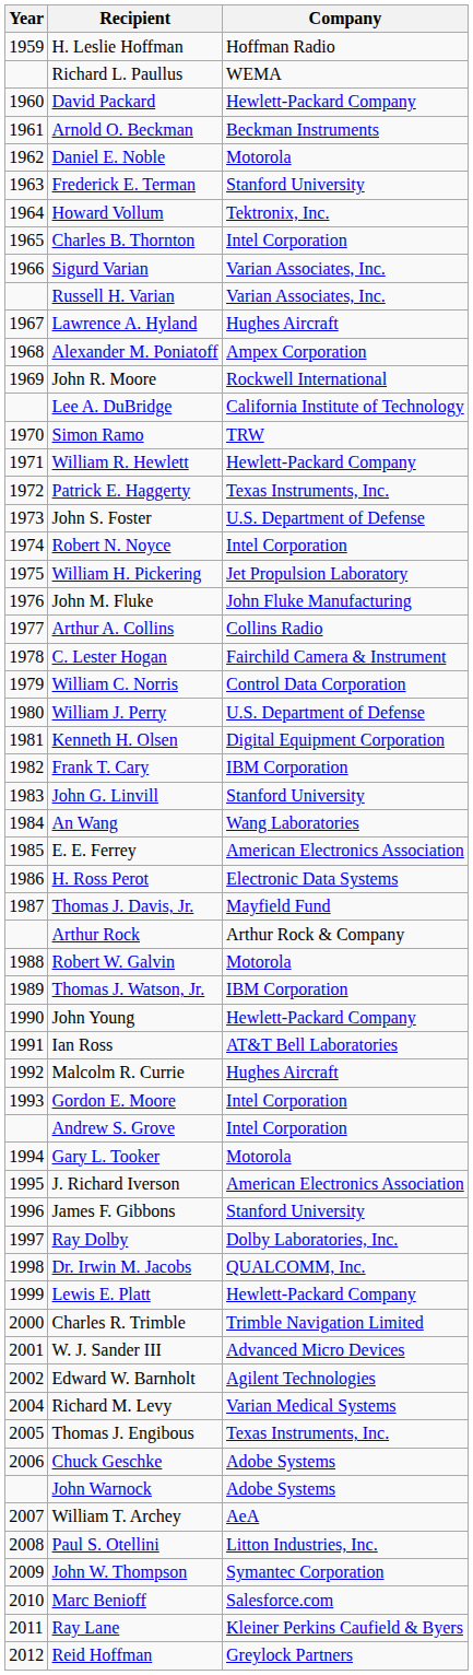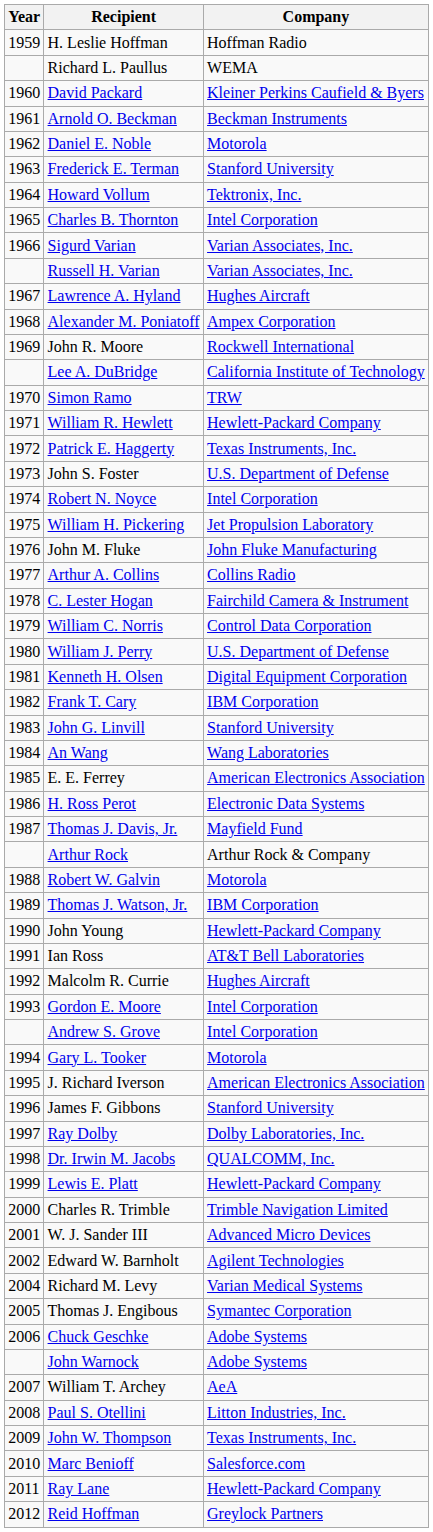 <table class="wikitable" border="1">
 <tr>
 <th>Year</th>
 <th>Recipient</th>
 <th>Company</th>
 </tr>
 <tr>
 <td>1959</td>
 <td>H. Leslie Hoffman</td>
 <td>Hoffman Radio</td>
 </tr>
 <tr>
 <td></td>
 <td>Richard L. Paullus</td>
 <td>WEMA</td>
 </tr>
 <tr>
 <td>1960</td>
 <td><a href='#'>David Packard</a></td>
-<td><a href='#'>Hewlett-Packard Company</a></td>
+<td><a href='#'>Kleiner Perkins Caufield & Byers</a></td>
 </tr>
 <tr>
 <td>1961</td>
 <td><a href='#'>Arnold O. Beckman</a></td>
 <td><a href='#'>Beckman Instruments</a></td>
 </tr>
 <tr>
 <td>1962</td>
 <td><a href='#'>Daniel E. Noble</a></td>
 <td><a href='#'>Motorola</a></td>
 </tr>
 <tr>
 <td>1963</td>
 <td><a href='#'>Frederick E. Terman</a></td>
 <td><a href='#'>Stanford University</a></td>
 </tr>
 <tr>
 <td>1964</td>
 <td><a href='#'>Howard Vollum</a></td>
 <td><a href='#'>Tektronix, Inc.</a></td>
 </tr>
 <tr>
 <td>1965</td>
 <td><a href='#'>Charles B. Thornton</a></td>
 <td><a href='#'>Intel Corporation</a></td>
 </tr>
 <tr>
 <td>1966</td>
 <td><a href='#'>Sigurd Varian</a></td>
 <td><a href='#'>Varian Associates, Inc.</a></td>
 </tr>
 <tr>
 <td></td>
 <td><a href='#'>Russell H. Varian</a></td>
 <td><a href='#'>Varian Associates, Inc.</a></td>
 </tr>
 <tr>
 <td>1967</td>
 <td><a href='#'>Lawrence A. Hyland</a></td>
 <td><a href='#'>Hughes Aircraft</a></td>
 </tr>
 <tr>
 <td>1968</td>
 <td><a href='#'>Alexander M. Poniatoff</a></td>
 <td><a href='#'>Ampex Corporation</a></td>
 </tr>
 <tr>
 <td>1969</td>
 <td>John R. Moore</td>
 <td><a href='#'>Rockwell International</a></td>
 </tr>
 <tr>
 <td></td>
 <td><a href='#'>Lee A. DuBridge</a></td>
 <td><a href='#'>California Institute of Technology</a></td>
 </tr>
 <tr>
 <td>1970</td>
 <td><a href='#'>Simon Ramo</a></td>
 <td><a href='#'>TRW</a></td>
 </tr>
 <tr>
 <td>1971</td>
 <td><a href='#'>William R. Hewlett</a></td>
 <td><a href='#'>Hewlett-Packard Company</a></td>
 </tr>
 <tr>
 <td>1972</td>
 <td><a href='#'>Patrick E. Haggerty</a></td>
 <td><a href='#'>Texas Instruments, Inc.</a></td>
 </tr>
 <tr>
 <td>1973</td>
 <td>John S. Foster</td>
 <td><a href='#'>U.S. Department of Defense</a></td>
 </tr>
 <tr>
 <td>1974</td>
 <td><a href='#'>Robert N. Noyce</a></td>
 <td><a href='#'>Intel Corporation</a></td>
 </tr>
 <tr>
 <td>1975</td>
 <td><a href='#'>William H. Pickering</a></td>
 <td><a href='#'>Jet Propulsion Laboratory</a></td>
 </tr>
 <tr>
 <td>1976</td>
 <td>John M. Fluke</td>
 <td><a href='#'>John Fluke Manufacturing</a></td>
 </tr>
 <tr>
 <td>1977</td>
 <td><a href='#'>Arthur A. Collins</a></td>
 <td><a href='#'>Collins Radio</a></td>
 </tr>
 <tr>
 <td>1978</td>
 <td><a href='#'>C. Lester Hogan</a></td>
 <td><a href='#'>Fairchild Camera & Instrument</a></td>
 </tr>
 <tr>
 <td>1979</td>
 <td><a href='#'>William C. Norris</a></td>
 <td><a href='#'>Control Data Corporation</a></td>
 </tr>
 <tr>
 <td>1980</td>
 <td><a href='#'>William J. Perry</a></td>
 <td><a href='#'>U.S. Department of Defense</a></td>
 </tr>
 <tr>
 <td>1981</td>
 <td><a href='#'>Kenneth H. Olsen</a></td>
 <td><a href='#'>Digital Equipment Corporation</a></td>
 </tr>
 <tr>
 <td>1982</td>
 <td><a href='#'>Frank T. Cary</a></td>
 <td><a href='#'>IBM Corporation</a></td>
 </tr>
 <tr>
 <td>1983</td>
 <td><a href='#'>John G. Linvill</a></td>
 <td><a href='#'>Stanford University</a></td>
 </tr>
 <tr>
 <td>1984</td>
 <td><a href='#'>An Wang</a></td>
 <td><a href='#'>Wang Laboratories</a></td>
 </tr>
 <tr>
 <td>1985</td>
 <td>E. E. Ferrey</td>
 <td><a href='#'>American Electronics Association</a></td>
 </tr>
 <tr>
 <td>1986</td>
 <td><a href='#'>H. Ross Perot</a></td>
 <td><a href='#'>Electronic Data Systems</a></td>
 </tr>
 <tr>
 <td>1987</td>
 <td><a href='#'>Thomas J. Davis, Jr.</a></td>
 <td><a href='#'>Mayfield Fund</a></td>
 </tr>
 <tr>
 <td></td>
 <td><a href='#'>Arthur Rock</a></td>
 <td>Arthur Rock & Company</td>
 </tr>
 <tr>
 <td>1988</td>
 <td><a href='#'>Robert W. Galvin</a></td>
 <td><a href='#'>Motorola</a></td>
 </tr>
 <tr>
 <td>1989</td>
 <td><a href='#'>Thomas J. Watson, Jr.</a></td>
 <td><a href='#'>IBM Corporation</a></td>
 </tr>
 <tr>
 <td>1990</td>
 <td>John Young</td>
 <td><a href='#'>Hewlett-Packard Company</a></td>
 </tr>
 <tr>
 <td>1991</td>
 <td>Ian Ross</td>
 <td><a href='#'>AT&T Bell Laboratories</a></td>
 </tr>
 <tr>
 <td>1992</td>
 <td>Malcolm R. Currie</td>
 <td><a href='#'>Hughes Aircraft</a></td>
 </tr>
 <tr>
 <td>1993</td>
 <td><a href='#'>Gordon E. Moore</a></td>
 <td><a href='#'>Intel Corporation</a></td>
 </tr>
 <tr>
 <td></td>
 <td><a href='#'>Andrew S. Grove</a></td>
 <td><a href='#'>Intel Corporation</a></td>
 </tr>
 <tr>
 <td>1994</td>
 <td><a href='#'>Gary L. Tooker</a></td>
 <td><a href='#'>Motorola</a></td>
 </tr>
 <tr>
 <td>1995</td>
 <td>J. Richard Iverson</td>
 <td><a href='#'>American Electronics Association</a></td>
 </tr>
 <tr>
 <td>1996</td>
 <td>James F. Gibbons</td>
 <td><a href='#'>Stanford University</a></td>
 </tr>
 <tr>
 <td>1997</td>
 <td><a href='#'>Ray Dolby</a></td>
 <td><a href='#'>Dolby Laboratories, Inc.</a></td>
 </tr>
 <tr>
 <td>1998</td>
 <td><a href='#'>Dr. Irwin M. Jacobs</a></td>
 <td><a href='#'>QUALCOMM, Inc.</a></td>
 </tr>
 <tr>
 <td>1999</td>
 <td><a href='#'>Lewis E. Platt</a></td>
 <td><a href='#'>Hewlett-Packard Company</a></td>
 </tr>
 <tr>
 <td>2000</td>
 <td>Charles R. Trimble</td>
 <td><a href='#'>Trimble Navigation Limited</a></td>
 </tr>
 <tr>
 <td>2001</td>
 <td>W. J. Sander III</td>
 <td><a href='#'>Advanced Micro Devices</a></td>
 </tr>
 <tr>
 <td>2002</td>
 <td>Edward W. Barnholt</td>
 <td><a href='#'>Agilent Technologies</a></td>
 </tr>
 <tr>
 <td>2004</td>
 <td>Richard M. Levy</td>
 <td><a href='#'>Varian Medical Systems</a></td>
 </tr>
 <tr>
 <td>2005</td>
 <td>Thomas J. Engibous</td>
-<td><a href='#'>Texas Instruments, Inc.</a></td>
+<td><a href='#'>Symantec Corporation</a></td>
 </tr>
 <tr>
 <td>2006</td>
 <td><a href='#'>Chuck Geschke</a></td>
 <td><a href='#'>Adobe Systems</a></td>
 </tr>
 <tr>
 <td></td>
 <td><a href='#'>John Warnock</a></td>
 <td><a href='#'>Adobe Systems</a></td>
 </tr>
 <tr>
 <td>2007</td>
 <td>William T. Archey</td>
 <td><a href='#'>AeA</a></td>
 </tr>
 <tr>
 <td>2008</td>
 <td><a href='#'>Paul S. Otellini</a></td>
 <td><a href='#'> Litton Industries, Inc.</a></td>
 </tr>
 <tr>
 <td>2009</td>
 <td><a href='#'>John W. Thompson</a></td>
-<td><a href='#'>Symantec Corporation</a></td>
+<td><a href='#'>Texas Instruments, Inc.</a></td>
 </tr>
 <tr>
 <td>2010</td>
 <td><a href='#'>Marc Benioff</a></td>
 <td><a href='#'>Salesforce.com</a></td>
 </tr>
 <tr>
 <td>2011</td>
 <td><a href='#'>Ray Lane</a></td>
-<td><a href='#'>Kleiner Perkins Caufield & Byers</a></td>
+<td><a href='#'>Hewlett-Packard Company</a></td>
 </tr>
 <tr>
 <td>2012</td>
 <td><a href='#'>Reid Hoffman</a></td>
 <td><a href='#'>Greylock Partners</a></td>
 </tr>
 </table>
